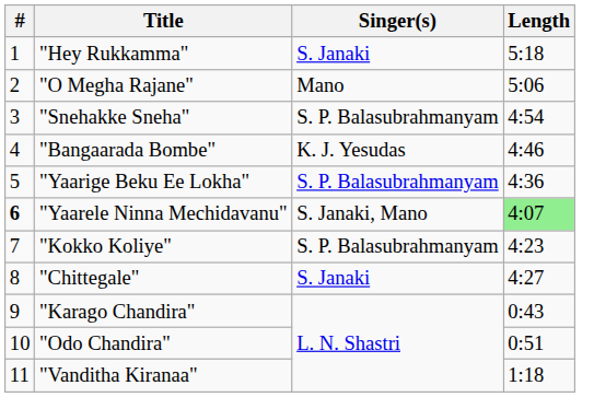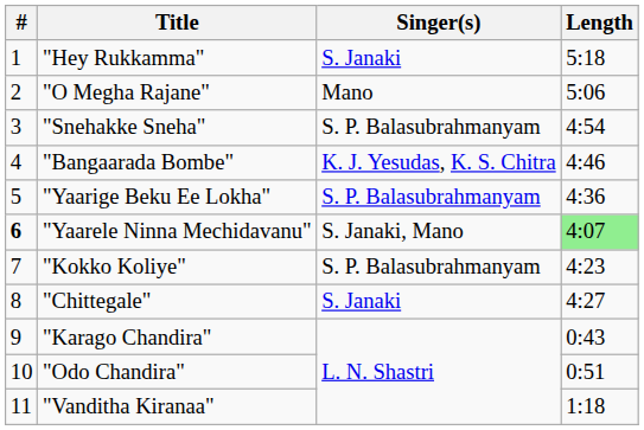 <table class=wikitable sortable>
 <tr>
 <th>#</th>
 <th>Title</th>
 <th>Singer(s)</th>
 <th>Length</th>
 </tr>
 <tr>
 <td>1</td>
 <td>"Hey Rukkamma"</td>
 <td><a href='#'>S. Janaki</a></td>
 <td>5:18</td>
 </tr>
 <tr>
 <td>2</td>
 <td>"O Megha Rajane"</td>
 <td>Mano</td>
 <td>5:06</td>
 </tr>
 <tr>
 <td>3</td>
 <td>"Snehakke Sneha"</td>
 <td>S. P. Balasubrahmanyam</td>
 <td>4:54</td>
 </tr>
 <tr>
 <td>4</td>
 <td>"Bangaarada Bombe"</td>
-<td>K. J. Yesudas</td>
+<td><a href='#'>K. J. Yesudas</a>, <a href='#'>K. S. Chitra</a></td>
 <td>4:46</td>
 </tr>
 <tr>
 <td>5</td>
 <td>"Yaarige Beku Ee Lokha"</td>
 <td><a href='#'>S. P. Balasubrahmanyam</a></td>
 <td>4:36</td>
 </tr>
 <tr>
 <td><strong>6</strong></td>
 <td>"Yaarele Ninna Mechidavanu"</td>
 <td>S. Janaki, Mano</td>
 <td style="background: lightgreen;">4:07</td>
 </tr>
 <tr>
 <td>7</td>
 <td>"Kokko Koliye"</td>
 <td>S. P. Balasubrahmanyam</td>
 <td>4:23</td>
 </tr>
 <tr>
 <td>8</td>
 <td>"Chittegale"</td>
 <td><a href='#'>S. Janaki</a></td>
 <td>4:27</td>
 </tr>
 <tr>
 <td>9</td>
 <td>"Karago Chandira"</td>
 <td rowspan="3"><a href='#'>L. N. Shastri</a></td>
 <td>0:43</td>
 </tr>
 <tr>
 <td>10</td>
 <td>"Odo Chandira"</td>
 <td>0:51</td>
 </tr>
 <tr>
 <td>11</td>
 <td>"Vanditha Kiranaa"</td>
 <td>1:18</td>
 </tr>
 </table>
